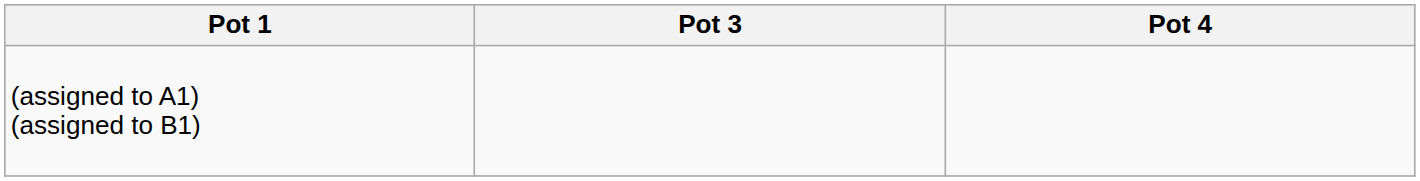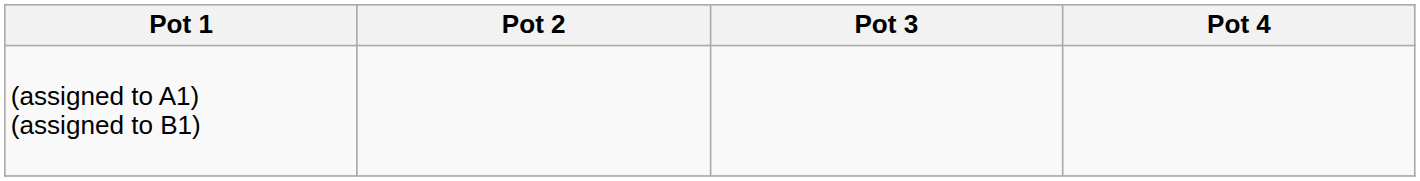 <table class="wikitable" style="width:98%;">
 <tr>
 <th width=25%>Pot 1</th>
+<th width=25%>Pot 2</th>
 <th width=25%>Pot 3</th>
 <th width=25%>Pot 4</th>
 </tr>
 <tr>
 <td> (assigned to A1)<br> (assigned to B1)</td>
 <td><br></td>
+<td><br></td>
 <td><br><br><br><br></td>
 </tr>
 </table>
